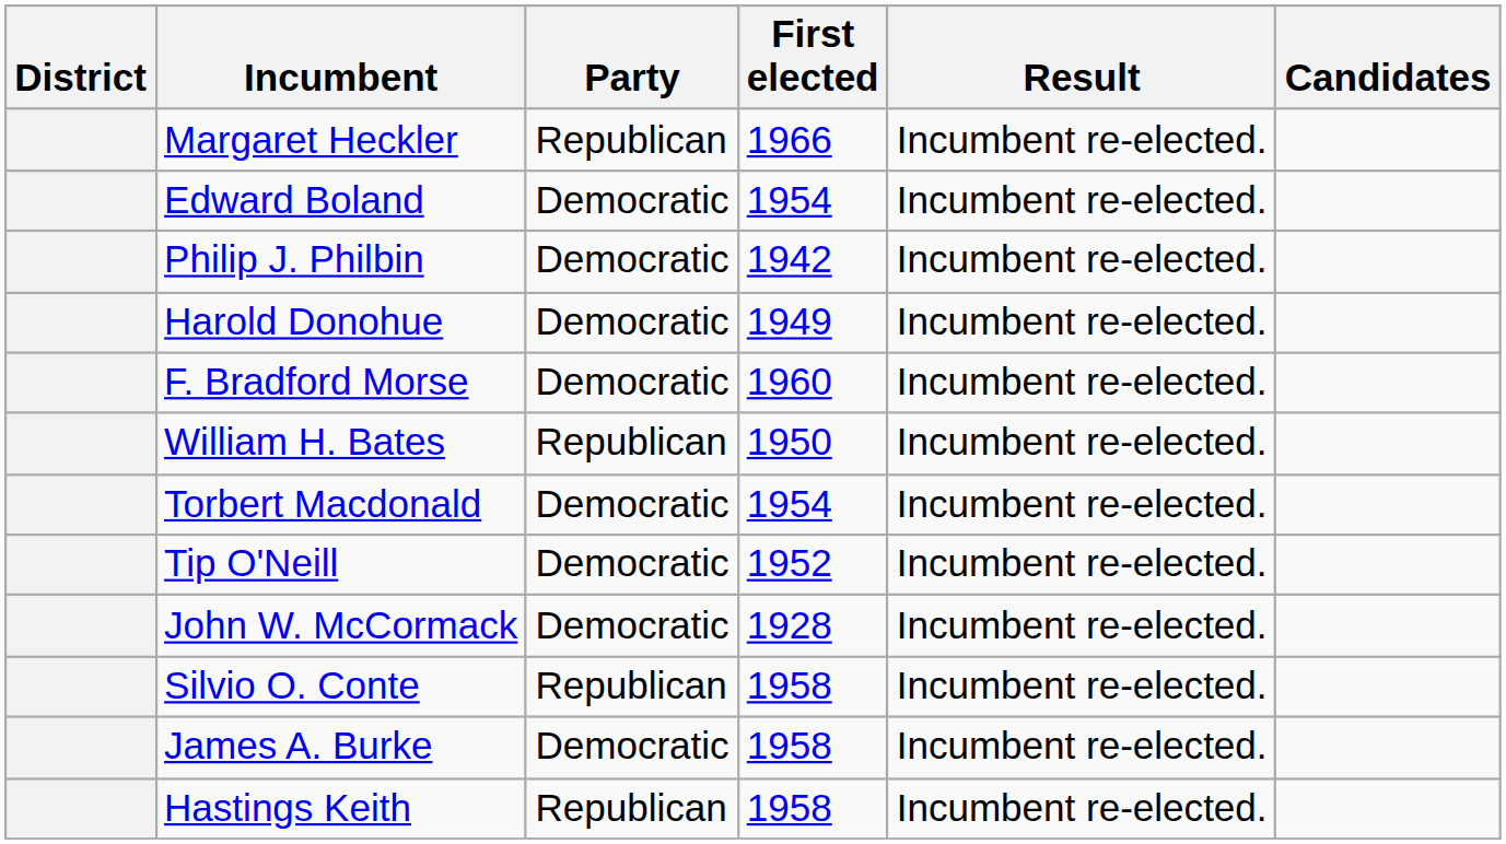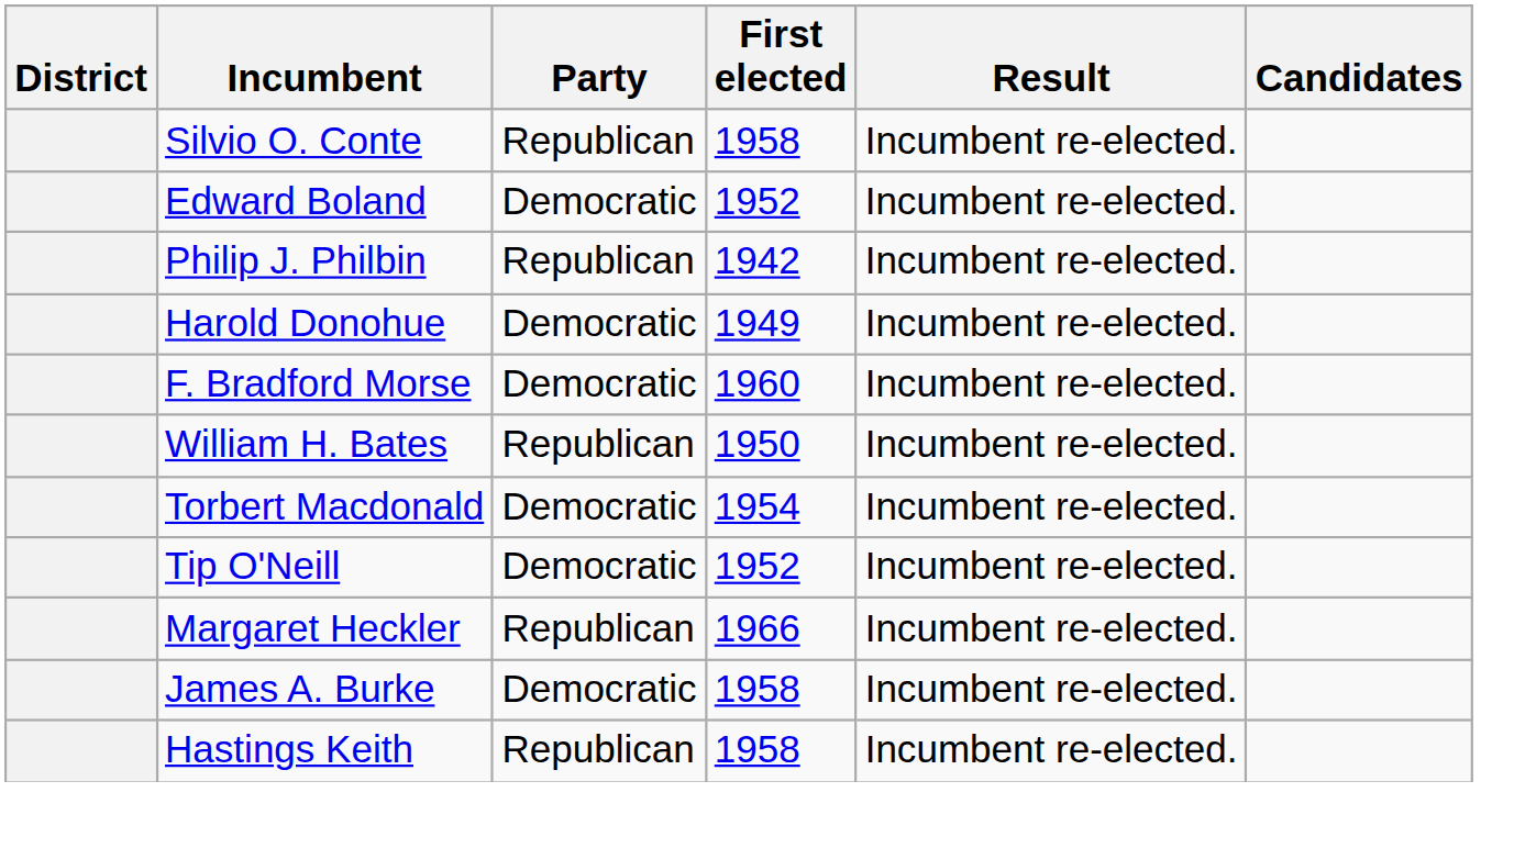 <table class=wikitable>
 <tr valign=bottom>
 <th>District</th>
 <th>Incumbent</th>
 <th>Party</th>
 <th>First<br>elected</th>
 <th>Result</th>
 <th>Candidates</th>
 </tr>
 <tr>
 <th></th>
-<td><a href='#'>Margaret Heckler</a></td>
+<td><a href='#'>Silvio O. Conte</a></td>
 <td>Republican</td>
-<td><a href='#'>1966</a></td>
+<td><a href='#'>1958</a></td>
 <td>Incumbent re-elected.</td>
 <td nowrap></td>
 </tr>
 <tr>
 <th></th>
 <td><a href='#'>Edward Boland</a></td>
 <td>Democratic</td>
-<td><a href='#'>1954</a></td>
+<td><a href='#'>1952</a></td>
 <td>Incumbent re-elected.</td>
 <td nowrap></td>
 </tr>
 <tr>
 <th></th>
 <td><a href='#'>Philip J. Philbin</a></td>
-<td>Democratic</td>
+<td>Republican</td>
 <td><a href='#'>1942</a></td>
 <td>Incumbent re-elected.</td>
 <td nowrap></td>
 </tr>
 <tr>
 <th></th>
 <td><a href='#'>Harold Donohue</a></td>
 <td>Democratic</td>
 <td><a href='#'>1949</a></td>
 <td>Incumbent re-elected.</td>
 <td nowrap></td>
 </tr>
 <tr>
 <th></th>
 <td><a href='#'>F. Bradford Morse</a></td>
 <td>Democratic</td>
 <td><a href='#'>1960</a></td>
 <td>Incumbent re-elected.</td>
 <td nowrap></td>
 </tr>
 <tr>
 <th></th>
 <td><a href='#'>William H. Bates</a></td>
 <td>Republican</td>
 <td><a href='#'>1950</a></td>
 <td>Incumbent re-elected.</td>
 <td nowrap></td>
 </tr>
 <tr>
 <th></th>
 <td><a href='#'>Torbert Macdonald</a></td>
 <td>Democratic</td>
 <td><a href='#'>1954</a></td>
 <td>Incumbent re-elected.</td>
 <td nowrap></td>
 </tr>
 <tr>
 <th></th>
 <td><a href='#'>Tip O'Neill</a></td>
 <td>Democratic</td>
 <td><a href='#'>1952</a></td>
 <td>Incumbent re-elected.</td>
 <td nowrap></td>
 </tr>
 <tr>
 <th></th>
-<td><a href='#'>John W. McCormack</a></td>
-<td>Democratic</td>
-<td><a href='#'>1928</a></td>
-<td>Incumbent re-elected.</td>
-<td nowrap></td>
-</tr>
-<tr>
-<th></th>
-<td><a href='#'>Silvio O. Conte</a></td>
+<td><a href='#'>Margaret Heckler</a></td>
 <td>Republican</td>
-<td><a href='#'>1958</a></td>
+<td><a href='#'>1966</a></td>
 <td>Incumbent re-elected.</td>
 <td nowrap></td>
 </tr>
 <tr>
 <th></th>
 <td><a href='#'>James A. Burke</a></td>
 <td>Democratic</td>
 <td><a href='#'>1958</a></td>
 <td>Incumbent re-elected.</td>
 <td nowrap></td>
 </tr>
 <tr>
 <th></th>
 <td><a href='#'>Hastings Keith</a></td>
 <td>Republican</td>
 <td><a href='#'>1958</a></td>
 <td>Incumbent re-elected.</td>
 <td nowrap></td>
 </tr>
 </table>
